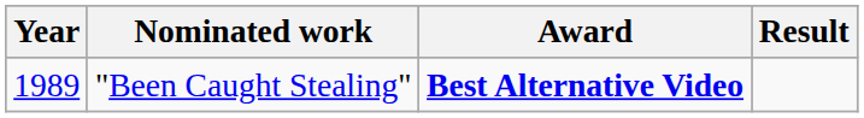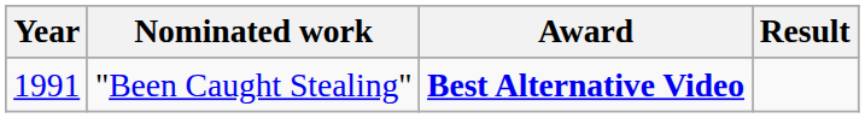 <table class="wikitable">
 <tr>
 <th>Year</th>
 <th>Nominated work</th>
 <th>Award</th>
 <th>Result</th>
 </tr>
 <tr>
-<td align=center><a href='#'>1989</a></td>
+<td align=center><a href='#'>1991</a></td>
 <td>"<a href='#'>Been Caught Stealing</a>"</td>
 <td><strong><a href='#'>Best Alternative Video</a></strong></td>
 <td></td>
 </tr>
 </table>
